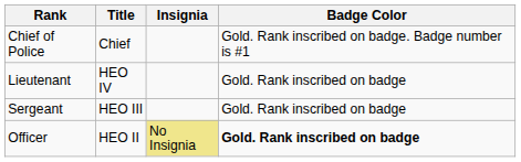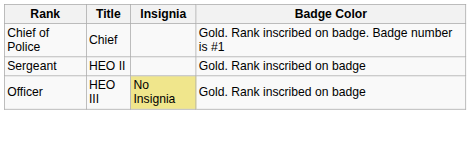 <table class="wikitable">
 <tr>
 <th>Rank</th>
 <th>Title</th>
 <th>Insignia</th>
 <th>Badge Color</th>
 </tr>
 <tr>
 <td>Chief of Police</td>
 <td>Chief</td>
 <td></td>
 <td>Gold. Rank inscribed on badge. Badge number is #1</td>
 </tr>
 <tr>
-<td>Lieutenant</td>
-<td>HEO IV</td>
-<td></td>
-<td>Gold. Rank inscribed on badge</td>
-</tr>
-<tr>
 <td>Sergeant</td>
-<td>HEO III</td>
+<td>HEO II</td>
 <td></td>
 <td>Gold. Rank inscribed on badge</td>
 </tr>
 <tr>
 <td>Officer</td>
-<td>HEO II</td>
+<td>HEO III</td>
 <td style="background: khaki;">No Insignia</td>
-<td><strong>Gold. Rank inscribed on badge</strong></td>
+<td>Gold. Rank inscribed on badge</td>
 </tr>
 </table>
